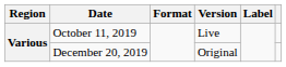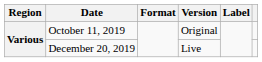 <table class="wikitable plainrowheaders">
 <tr>
 <th>Region</th>
 <th>Date</th>
 <th>Format</th>
 <th>Version</th>
 <th>Label</th>
 <th></th>
 </tr>
 <tr>
 <th rowspan="2" scope="row">Various</th>
 <td>October 11, 2019</td>
 <td rowspan="2"></td>
-<td>Live</td>
+<td>Original</td>
 <td rowspan="2"></td>
 <td></td>
 </tr>
 <tr>
 <td>December 20, 2019</td>
-<td>Original</td>
+<td>Live</td>
 <td></td>
 </tr>
 </table>
